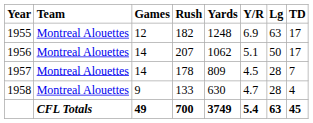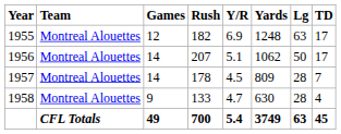 <table class="wikitable" border=0 style="background: #FFFFFF;">
 <tr>
 <td><strong>Year</strong></td>
 <td><strong>Team</strong></td>
 <td><strong>Games</strong></td>
 <td><strong>Rush</strong></td>
+<td><strong>Y/R</strong></td>
 <td><strong>Yards</strong></td>
-<td><strong>Y/R</strong></td>
 <td><strong>Lg</strong></td>
 <td><strong>TD</strong></td>
 </tr>
 <tr>
 <td>1955</td>
 <td><a href='#'>Montreal Alouettes</a></td>
 <td>12</td>
 <td>182</td>
+<td>6.9</td>
 <td>1248</td>
-<td>6.9</td>
 <td>63</td>
 <td>17</td>
 </tr>
 <tr>
 <td>1956</td>
 <td><a href='#'>Montreal Alouettes</a></td>
 <td>14</td>
 <td>207</td>
+<td>5.1</td>
 <td>1062</td>
-<td>5.1</td>
 <td>50</td>
 <td>17</td>
 </tr>
 <tr>
 <td>1957</td>
 <td><a href='#'>Montreal Alouettes</a></td>
 <td>14</td>
 <td>178</td>
+<td>4.5</td>
 <td>809</td>
-<td>4.5</td>
 <td>28</td>
 <td>7</td>
 </tr>
 <tr>
 <td>1958</td>
 <td><a href='#'>Montreal Alouettes</a></td>
 <td>9</td>
 <td>133</td>
+<td>4.7</td>
 <td>630</td>
-<td>4.7</td>
 <td>28</td>
 <td>4</td>
 </tr>
 <tr>
 <td></td>
 <td><strong><em>CFL Totals</em></strong></td>
 <td><strong>49</strong></td>
 <td><strong>700</strong></td>
+<td><strong>5.4</strong></td>
 <td><strong>3749</strong></td>
-<td><strong>5.4</strong></td>
 <td><strong>63</strong></td>
 <td><strong>45</strong></td>
 </tr>
 </table>
